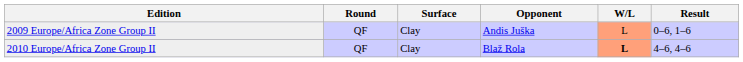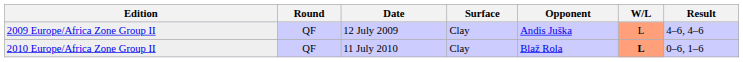 <table class="wikitable" style="font-size:95%;" width="1050">
 <tr>
 <th>Edition</th>
 <th>Round</th>
+<th>Date</th>
 <th>Surface</th>
 <th>Opponent</th>
 <th>W/L</th>
 <th>Result</th>
 </tr>
 <tr bgcolor=#CCCCFF>
 <td bgcolor=#efefef><a href='#'>2009 Europe/Africa Zone Group II</a></td>
 <td align=center>QF</td>
+<td>12 July 2009</td>
 <td>Clay</td>
 <td> <a href='#'>Andis Juška</a></td>
 <td bgcolor=#FFA07A align=center>L</td>
-<td>0–6, 1–6</td>
+<td>4–6, 4–6</td>
 </tr>
 <tr bgcolor=#CCCCFF>
 <td bgcolor=#efefef><a href='#'>2010 Europe/Africa Zone Group II</a></td>
 <td align=center>QF</td>
+<td>11 July 2010</td>
 <td>Clay</td>
 <td> <a href='#'>Blaž Rola</a></td>
 <td bgcolor=#FFA07A align=center><strong>L</strong></td>
-<td>4–6, 4–6</td>
+<td>0–6, 1–6</td>
 </tr>
 </table>
